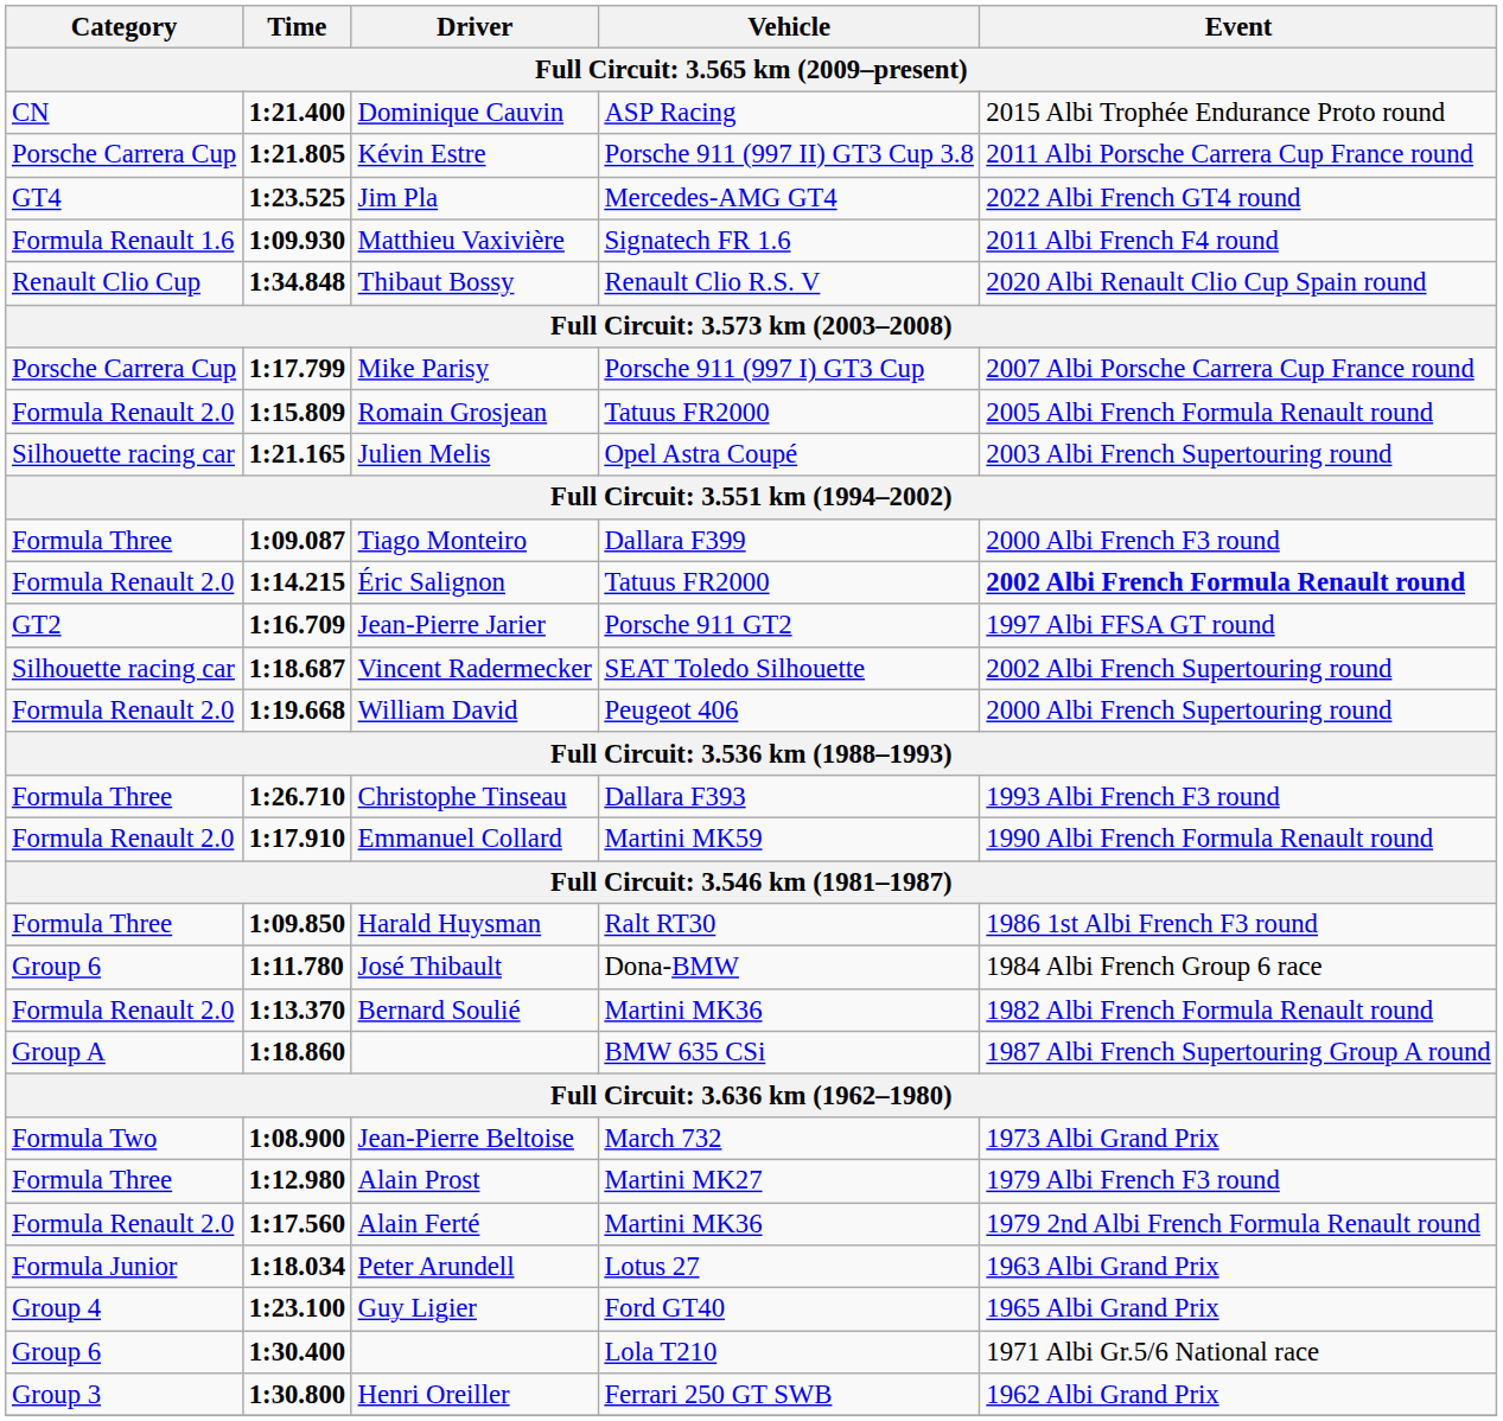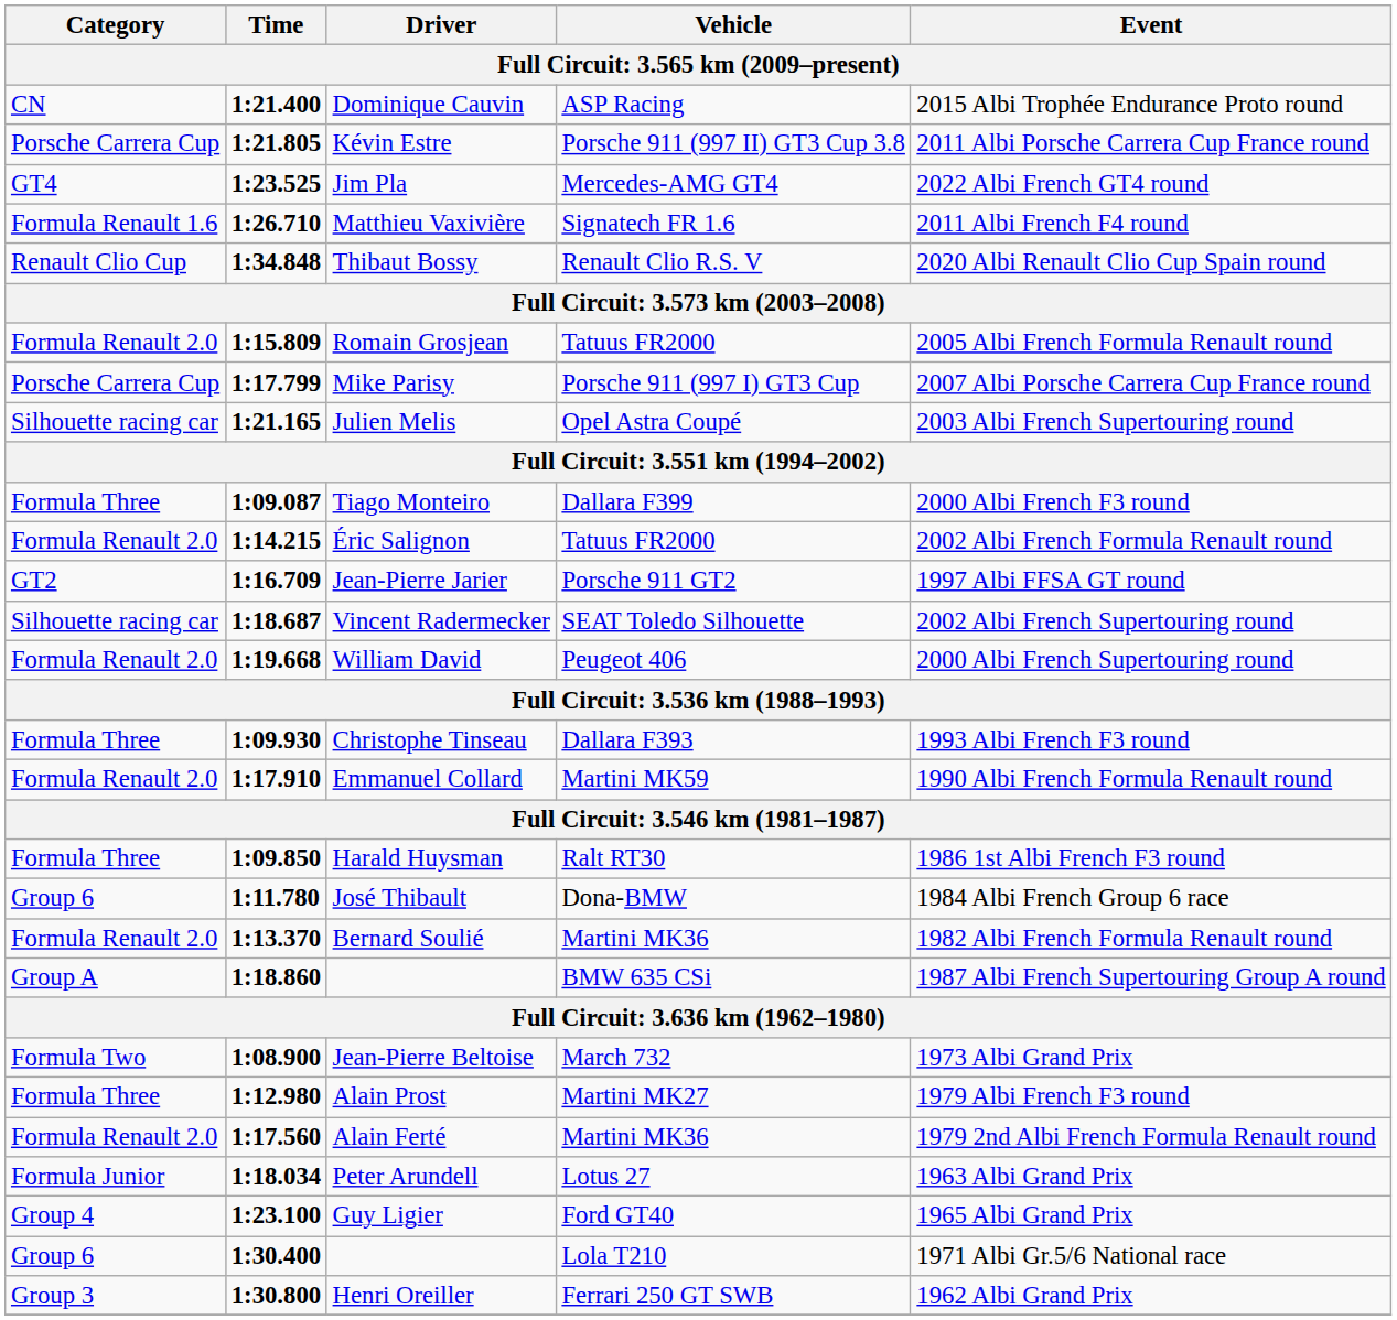 <table class="wikitable">
 <tr>
 <th>Category</th>
 <th>Time</th>
 <th>Driver</th>
 <th>Vehicle</th>
 <th>Event</th>
 </tr>
 <tr>
 <th colspan=5>Full Circuit: 3.565 km (2009–present)</th>
 </tr>
 <tr>
 <td><a href='#'>CN</a></td>
 <td><strong>1:21.400</strong></td>
 <td><a href='#'>Dominique Cauvin</a></td>
 <td><a href='#'>ASP Racing</a></td>
 <td>2015 Albi Trophée Endurance Proto round</td>
 </tr>
 <tr>
 <td><a href='#'>Porsche Carrera Cup</a></td>
 <td><strong>1:21.805</strong></td>
 <td><a href='#'>Kévin Estre</a></td>
 <td><a href='#'>Porsche 911 (997 II) GT3 Cup 3.8</a></td>
 <td><a href='#'>2011 Albi Porsche Carrera Cup France round</a></td>
 </tr>
 <tr>
 <td><a href='#'>GT4</a></td>
 <td><strong>1:23.525</strong></td>
 <td><a href='#'>Jim Pla</a></td>
 <td><a href='#'>Mercedes-AMG GT4</a></td>
 <td><a href='#'>2022 Albi French GT4 round</a></td>
 </tr>
 <tr>
 <td><a href='#'>Formula Renault 1.6</a></td>
-<td><strong>1:09.930</strong></td>
+<td><strong>1:26.710</strong></td>
 <td><a href='#'>Matthieu Vaxivière</a></td>
 <td><a href='#'>Signatech FR 1.6</a></td>
 <td><a href='#'>2011 Albi French F4 round</a></td>
 </tr>
 <tr>
 <td><a href='#'>Renault Clio Cup</a></td>
 <td><strong>1:34.848</strong></td>
 <td><a href='#'>Thibaut Bossy</a></td>
 <td><a href='#'>Renault Clio R.S. V</a></td>
 <td><a href='#'>2020 Albi Renault Clio Cup Spain round</a></td>
 </tr>
 <tr>
 <th colspan=5>Full Circuit: 3.573 km (2003–2008)</th>
 </tr>
 <tr>
+<td><a href='#'>Formula Renault 2.0</a></td>
+<td><strong>1:15.809</strong></td>
+<td><a href='#'>Romain Grosjean</a></td>
+<td><a href='#'>Tatuus FR2000</a></td>
+<td><a href='#'>2005 Albi French Formula Renault round</a></td>
+</tr>
+<tr>
 <td><a href='#'>Porsche Carrera Cup</a></td>
 <td><strong>1:17.799</strong></td>
 <td><a href='#'>Mike Parisy</a></td>
 <td><a href='#'>Porsche 911 (997 I) GT3 Cup</a></td>
 <td><a href='#'>2007 Albi Porsche Carrera Cup France round</a></td>
-</tr>
-<tr>
-<td><a href='#'>Formula Renault 2.0</a></td>
-<td><strong>1:15.809</strong></td>
-<td><a href='#'>Romain Grosjean</a></td>
-<td><a href='#'>Tatuus FR2000</a></td>
-<td><a href='#'>2005 Albi French Formula Renault round</a></td>
 </tr>
 <tr>
 <td><a href='#'>Silhouette racing car</a></td>
 <td><strong>1:21.165</strong></td>
 <td><a href='#'>Julien Melis</a></td>
 <td><a href='#'>Opel Astra Coupé</a></td>
 <td><a href='#'>2003 Albi French Supertouring round</a></td>
 </tr>
 <tr>
 <th colspan=5>Full Circuit: 3.551 km (1994–2002)</th>
 </tr>
 <tr>
 <td><a href='#'>Formula Three</a></td>
 <td><strong>1:09.087</strong></td>
 <td><a href='#'>Tiago Monteiro</a></td>
 <td><a href='#'>Dallara F399</a></td>
 <td><a href='#'>2000 Albi French F3 round</a></td>
 </tr>
 <tr>
 <td><a href='#'>Formula Renault 2.0</a></td>
 <td><strong>1:14.215</strong></td>
 <td><a href='#'>Éric Salignon</a></td>
 <td><a href='#'>Tatuus FR2000</a></td>
-<td><strong><a href='#'>2002 Albi French Formula Renault round</a></strong></td>
+<td><a href='#'>2002 Albi French Formula Renault round</a></td>
 </tr>
 <tr>
 <td><a href='#'>GT2</a></td>
 <td><strong>1:16.709</strong></td>
 <td><a href='#'>Jean-Pierre Jarier</a></td>
 <td><a href='#'>Porsche 911 GT2</a></td>
 <td><a href='#'>1997 Albi FFSA GT round</a></td>
 </tr>
 <tr>
 <td><a href='#'>Silhouette racing car</a></td>
 <td><strong>1:18.687</strong></td>
 <td><a href='#'>Vincent Radermecker</a></td>
 <td><a href='#'>SEAT Toledo Silhouette</a></td>
 <td><a href='#'>2002 Albi French Supertouring round</a></td>
 </tr>
 <tr>
 <td><a href='#'>Formula Renault 2.0</a></td>
 <td><strong>1:19.668</strong></td>
 <td><a href='#'>William David</a></td>
 <td><a href='#'>Peugeot 406</a></td>
 <td><a href='#'>2000 Albi French Supertouring round</a></td>
 </tr>
 <tr>
 <th colspan=5>Full Circuit: 3.536 km (1988–1993)</th>
 </tr>
 <tr>
 <td><a href='#'>Formula Three</a></td>
-<td><strong>1:26.710</strong></td>
+<td><strong>1:09.930</strong></td>
 <td><a href='#'>Christophe Tinseau</a></td>
 <td><a href='#'>Dallara F393</a></td>
 <td><a href='#'>1993 Albi French F3 round</a></td>
 </tr>
 <tr>
 <td><a href='#'>Formula Renault 2.0</a></td>
 <td><strong>1:17.910</strong></td>
 <td><a href='#'>Emmanuel Collard</a></td>
 <td><a href='#'>Martini MK59</a></td>
 <td><a href='#'>1990 Albi French Formula Renault round</a></td>
 </tr>
 <tr>
 <th colspan=5>Full Circuit: 3.546 km (1981–1987)</th>
 </tr>
 <tr>
 <td><a href='#'>Formula Three</a></td>
 <td><strong>1:09.850</strong></td>
 <td><a href='#'>Harald Huysman</a></td>
 <td><a href='#'>Ralt RT30</a></td>
 <td><a href='#'>1986 1st Albi French F3 round</a></td>
 </tr>
 <tr>
 <td><a href='#'>Group 6</a></td>
 <td><strong>1:11.780</strong></td>
 <td><a href='#'>José Thibault</a></td>
 <td>Dona-<a href='#'>BMW</a></td>
 <td>1984 Albi French Group 6 race</td>
 </tr>
 <tr>
 <td><a href='#'>Formula Renault 2.0</a></td>
 <td><strong>1:13.370</strong></td>
 <td><a href='#'>Bernard Soulié</a></td>
 <td><a href='#'>Martini MK36</a></td>
 <td><a href='#'>1982 Albi French Formula Renault round</a></td>
 </tr>
 <tr>
 <td><a href='#'>Group A</a></td>
 <td><strong>1:18.860</strong></td>
 <td></td>
 <td><a href='#'>BMW 635 CSi</a></td>
 <td><a href='#'>1987 Albi French Supertouring Group A round</a></td>
 </tr>
 <tr>
 <th colspan=5>Full Circuit: 3.636 km (1962–1980)</th>
 </tr>
 <tr>
 <td><a href='#'>Formula Two</a></td>
 <td><strong>1:08.900</strong></td>
 <td><a href='#'>Jean-Pierre Beltoise</a></td>
 <td><a href='#'>March 732</a></td>
 <td><a href='#'>1973 Albi Grand Prix</a></td>
 </tr>
 <tr>
 <td><a href='#'>Formula Three</a></td>
 <td><strong>1:12.980</strong></td>
 <td><a href='#'>Alain Prost</a></td>
 <td><a href='#'>Martini MK27</a></td>
 <td><a href='#'>1979 Albi French F3 round</a></td>
 </tr>
 <tr>
 <td><a href='#'>Formula Renault 2.0</a></td>
 <td><strong>1:17.560</strong></td>
 <td><a href='#'>Alain Ferté</a></td>
 <td><a href='#'>Martini MK36</a></td>
 <td><a href='#'>1979 2nd Albi French Formula Renault round</a></td>
 </tr>
 <tr>
 <td><a href='#'>Formula Junior</a></td>
 <td><strong>1:18.034</strong></td>
 <td><a href='#'>Peter Arundell</a></td>
 <td><a href='#'>Lotus 27</a></td>
 <td><a href='#'>1963 Albi Grand Prix</a></td>
 </tr>
 <tr>
 <td><a href='#'>Group 4</a></td>
 <td><strong>1:23.100</strong></td>
 <td><a href='#'>Guy Ligier</a></td>
 <td><a href='#'>Ford GT40</a></td>
 <td><a href='#'>1965 Albi Grand Prix</a></td>
 </tr>
 <tr>
 <td><a href='#'>Group 6</a></td>
 <td><strong>1:30.400</strong></td>
 <td></td>
 <td><a href='#'>Lola T210</a></td>
 <td>1971 Albi Gr.5/6 National race</td>
 </tr>
 <tr>
 <td><a href='#'>Group 3</a></td>
 <td><strong>1:30.800</strong></td>
 <td><a href='#'>Henri Oreiller</a></td>
 <td><a href='#'>Ferrari 250 GT SWB</a></td>
 <td><a href='#'>1962 Albi Grand Prix</a></td>
 </tr>
 <tr>
 </tr>
 </table>
